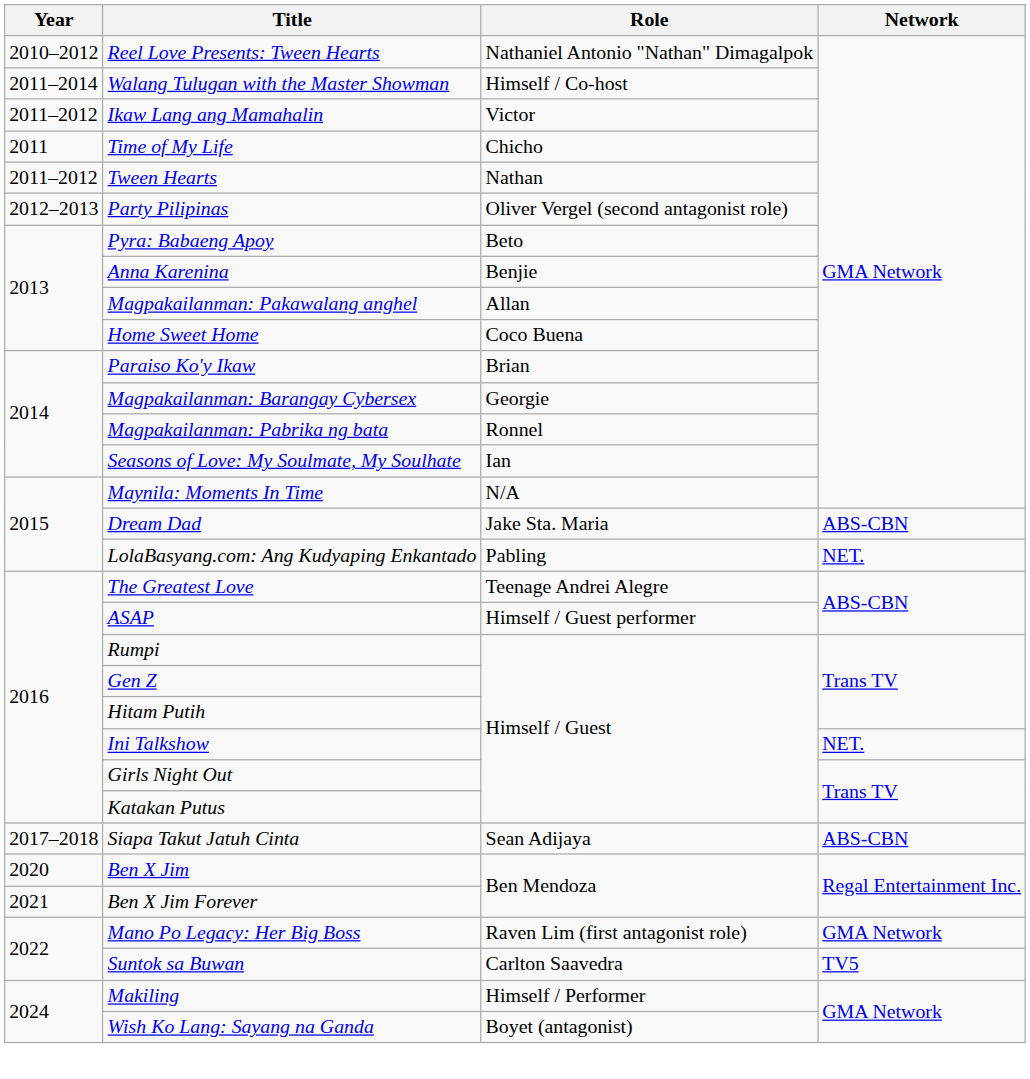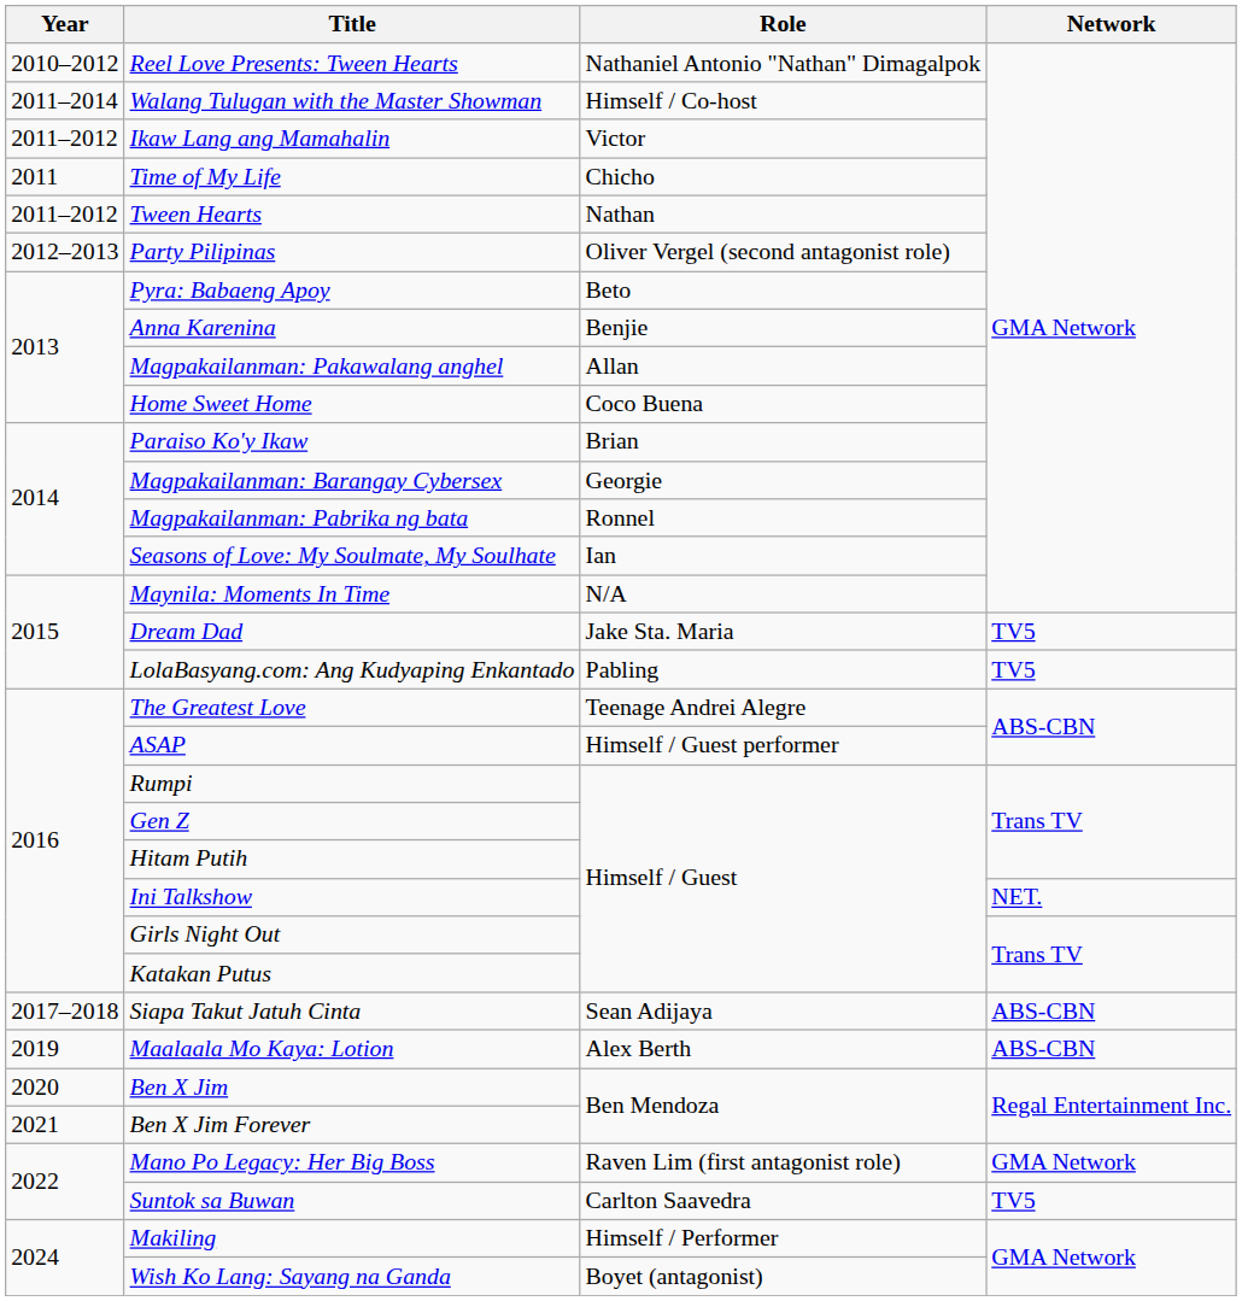 <table class="wikitable sortable">
 <tr>
 <th>Year</th>
 <th>Title</th>
 <th>Role</th>
 <th>Network</th>
 </tr>
 <tr>
 <td>2010–2012</td>
 <td><em><a href='#'>Reel Love Presents: Tween Hearts</a></em></td>
 <td>Nathaniel Antonio "Nathan" Dimagalpok</td>
 <td rowspan="15"><a href='#'>GMA Network</a></td>
 </tr>
 <tr>
 <td>2011–2014</td>
 <td><em><a href='#'>Walang Tulugan with the Master Showman</a></em></td>
 <td>Himself / Co-host</td>
 </tr>
 <tr>
 <td>2011–2012</td>
 <td><em><a href='#'>Ikaw Lang ang Mamahalin</a></em></td>
 <td>Victor</td>
 </tr>
 <tr>
 <td>2011</td>
 <td><em><a href='#'>Time of My Life</a></em></td>
 <td>Chicho</td>
 </tr>
 <tr>
 <td>2011–2012</td>
 <td><em><a href='#'>Tween Hearts</a></em></td>
 <td>Nathan</td>
 </tr>
 <tr>
 <td>2012–2013</td>
 <td><em><a href='#'>Party Pilipinas</a></em></td>
 <td>Oliver Vergel (second antagonist role)</td>
 </tr>
 <tr>
 <td rowspan="4">2013</td>
 <td><em><a href='#'>Pyra: Babaeng Apoy</a></em></td>
 <td>Beto</td>
 </tr>
 <tr>
 <td><em><a href='#'>Anna Karenina</a></em></td>
 <td>Benjie</td>
 </tr>
 <tr>
 <td><em><a href='#'> Magpakailanman: Pakawalang anghel</a></em></td>
 <td>Allan</td>
 </tr>
 <tr>
 <td><em><a href='#'>Home Sweet Home</a></em></td>
 <td>Coco Buena</td>
 </tr>
 <tr>
 <td rowspan="4">2014</td>
 <td><em><a href='#'>Paraiso Ko'y Ikaw</a></em></td>
 <td>Brian</td>
 </tr>
 <tr>
 <td><em><a href='#'>Magpakailanman: Barangay Cybersex</a></em></td>
 <td>Georgie</td>
 </tr>
 <tr>
 <td><em><a href='#'> Magpakailanman: Pabrika ng bata</a></em></td>
 <td>Ronnel</td>
 </tr>
 <tr>
 <td><em><a href='#'>Seasons of Love: My Soulmate, My Soulhate</a></em></td>
 <td>Ian</td>
 </tr>
 <tr>
 <td rowspan="3">2015</td>
 <td><em><a href='#'>Maynila: Moments In Time</a></em></td>
 <td>N/A</td>
 </tr>
 <tr>
 <td><em><a href='#'>Dream Dad</a></em></td>
 <td>Jake Sta. Maria</td>
-<td><a href='#'>ABS-CBN</a></td>
+<td><a href='#'>TV5</a></td>
 </tr>
 <tr>
 <td><em>LolaBasyang.com: Ang Kudyaping Enkantado</em></td>
 <td>Pabling</td>
-<td><a href='#'>NET.</a></td>
+<td><a href='#'>TV5</a></td>
 </tr>
 <tr>
 <td rowspan="8">2016</td>
 <td><em><a href='#'>The Greatest Love</a></em></td>
 <td>Teenage Andrei Alegre</td>
 <td rowspan="2"><a href='#'>ABS-CBN</a></td>
 </tr>
 <tr>
 <td><em><a href='#'>ASAP</a></em></td>
 <td>Himself / Guest performer</td>
 </tr>
 <tr>
 <td><em>Rumpi</em></td>
 <td Rowspan="6">Himself / Guest</td>
 <td rowspan="3"><a href='#'>Trans TV</a></td>
 </tr>
 <tr>
 <td><em><a href='#'>Gen Z</a></em></td>
 </tr>
 <tr>
 <td><em>Hitam Putih</em></td>
 </tr>
 <tr>
 <td><em><a href='#'>Ini Talkshow</a></em></td>
 <td><a href='#'>NET.</a></td>
 </tr>
 <tr>
 <td><em>Girls Night Out</em></td>
 <td rowspan="2"><a href='#'>Trans TV</a></td>
 </tr>
 <tr>
 <td><em>Katakan Putus</em></td>
 </tr>
 <tr>
 <td>2017–2018</td>
 <td><em>Siapa Takut Jatuh Cinta</em></td>
 <td>Sean Adijaya</td>
 <td><a href='#'>ABS-CBN</a></td>
 </tr>
 <tr>
+<td>2019</td>
+<td><em><a href='#'>Maalaala Mo Kaya: Lotion</a></em></td>
+<td>Alex Berth</td>
+<td><a href='#'>ABS-CBN</a></td>
+</tr>
+<tr>
 <td>2020</td>
 <td><em><a href='#'>Ben X Jim</a></em></td>
 <td rowspan="2">Ben Mendoza</td>
 <td rowspan="2"><a href='#'>Regal Entertainment Inc.</a></td>
 </tr>
 <tr>
 <td>2021</td>
 <td><em>Ben X Jim Forever</em></td>
 </tr>
 <tr>
 <td rowspan="2">2022</td>
 <td><em><a href='#'>Mano Po Legacy: Her Big Boss</a></em></td>
 <td>Raven Lim (first antagonist role)</td>
 <td><a href='#'>GMA Network</a></td>
 </tr>
 <tr>
 <td><em><a href='#'>Suntok sa Buwan</a></em></td>
 <td>Carlton Saavedra</td>
 <td><a href='#'>TV5</a></td>
 </tr>
 <tr>
 <td rowspan="2">2024</td>
 <td><em><a href='#'>Makiling</a></em></td>
 <td>Himself / Performer</td>
 <td rowspan="2"><a href='#'>GMA Network</a></td>
 </tr>
 <tr>
 <td><em><a href='#'>Wish Ko Lang: Sayang na Ganda</a></em></td>
 <td>Boyet (antagonist)</td>
 </tr>
 </table>
